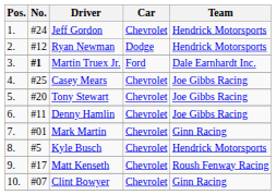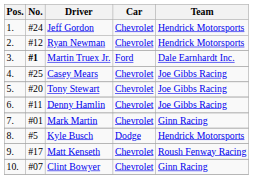 <table class="wikitable">
 <tr>
 <th>Pos.</th>
 <th>No.</th>
 <th>Driver</th>
 <th>Car</th>
 <th>Team</th>
 </tr>
 <tr>
 <td>1.</td>
 <td>#24</td>
 <td><a href='#'>Jeff Gordon</a></td>
 <td><a href='#'>Chevrolet</a></td>
 <td><a href='#'>Hendrick Motorsports</a></td>
 </tr>
 <tr>
 <td>2.</td>
 <td>#12</td>
 <td><a href='#'>Ryan Newman</a></td>
-<td><a href='#'>Dodge</a></td>
+<td><a href='#'>Chevrolet</a></td>
 <td><a href='#'>Hendrick Motorsports</a></td>
 </tr>
 <tr>
 </tr>
 <tr>
 <td>3.</td>
 <td><strong>#1</strong></td>
 <td><a href='#'>Martin Truex Jr.</a></td>
 <td><a href='#'>Ford</a></td>
 <td><a href='#'>Dale Earnhardt Inc.</a></td>
 </tr>
 <tr>
 </tr>
 <tr>
 <td>4.</td>
 <td>#25</td>
 <td><a href='#'>Casey Mears</a></td>
 <td><a href='#'>Chevrolet</a></td>
 <td><a href='#'>Joe Gibbs Racing</a></td>
 </tr>
 <tr>
 </tr>
 <tr>
 <td>5.</td>
 <td>#20</td>
 <td><a href='#'>Tony Stewart</a></td>
 <td><a href='#'>Chevrolet</a></td>
 <td><a href='#'>Joe Gibbs Racing</a></td>
 </tr>
 <tr>
 </tr>
 <tr>
 <td>6.</td>
 <td>#11</td>
 <td><a href='#'>Denny Hamlin</a></td>
 <td><a href='#'>Chevrolet</a></td>
 <td><a href='#'>Joe Gibbs Racing</a></td>
 </tr>
 <tr>
 </tr>
 <tr>
 <td>7.</td>
 <td>#01</td>
 <td><a href='#'>Mark Martin</a></td>
 <td><a href='#'>Chevrolet</a></td>
 <td><a href='#'>Ginn Racing</a></td>
 </tr>
 <tr>
 </tr>
 <tr>
 <td>8.</td>
 <td>#5</td>
 <td><a href='#'>Kyle Busch</a></td>
-<td><a href='#'>Chevrolet</a></td>
+<td><a href='#'>Dodge</a></td>
 <td><a href='#'>Hendrick Motorsports</a></td>
 </tr>
 <tr>
 </tr>
 <tr>
 <td>9.</td>
 <td>#17</td>
 <td><a href='#'>Matt Kenseth</a></td>
 <td><a href='#'>Chevrolet</a></td>
 <td><a href='#'>Roush Fenway Racing</a></td>
 </tr>
 <tr>
 </tr>
 <tr>
 <td>10.</td>
 <td>#07</td>
 <td><a href='#'>Clint Bowyer</a></td>
 <td><a href='#'>Chevrolet</a></td>
 <td><a href='#'>Ginn Racing</a></td>
 </tr>
 <tr>
 </tr>
 </table>
